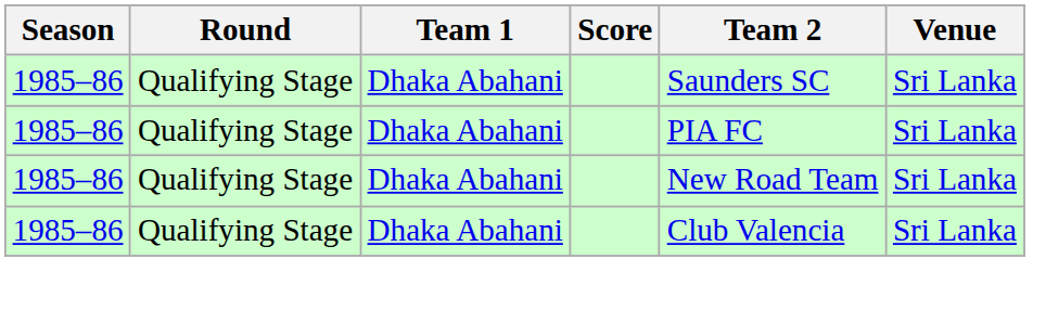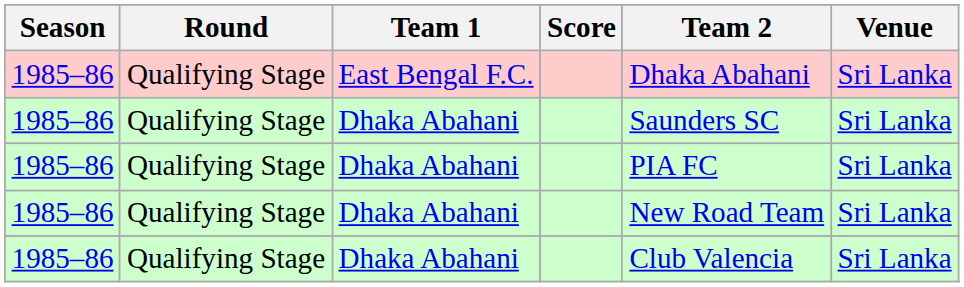 <table class="wikitable">
 <tr>
 <th>Season</th>
 <th>Round</th>
 <th>Team 1</th>
 <th>Score</th>
 <th>Team 2</th>
 <th>Venue</th>
+</tr>
+<tr style="background:#FFCCCC;">
+<td><a href='#'>1985–86</a></td>
+<td>Qualifying Stage</td>
+<td> <a href='#'>East Bengal F.C.</a></td>
+<td></td>
+<td> <a href='#'>Dhaka Abahani</a></td>
+<td><a href='#'>Sri Lanka</a></td>
 </tr>
 <tr style="background:#CCFFCC;">
 <td><a href='#'>1985–86</a></td>
 <td>Qualifying Stage</td>
 <td> <a href='#'>Dhaka Abahani</a></td>
 <td></td>
 <td> <a href='#'>Saunders SC</a></td>
 <td><a href='#'>Sri Lanka</a></td>
 </tr>
 <tr style="background:#CCFFCC;">
 <td><a href='#'>1985–86</a></td>
 <td>Qualifying Stage</td>
 <td> <a href='#'>Dhaka Abahani</a></td>
 <td></td>
 <td> <a href='#'>PIA FC</a></td>
 <td><a href='#'>Sri Lanka</a></td>
 </tr>
 <tr style="background:#CCFFCC;">
 <td><a href='#'>1985–86</a></td>
 <td>Qualifying Stage</td>
 <td> <a href='#'>Dhaka Abahani</a></td>
 <td></td>
 <td> <a href='#'>New Road Team</a></td>
 <td><a href='#'>Sri Lanka</a></td>
 </tr>
 <tr style="background:#CCFFCC;">
 <td><a href='#'>1985–86</a></td>
 <td>Qualifying Stage</td>
 <td> <a href='#'>Dhaka Abahani</a></td>
 <td></td>
 <td> <a href='#'>Club Valencia</a></td>
 <td><a href='#'>Sri Lanka</a></td>
 </tr>
 </table>
